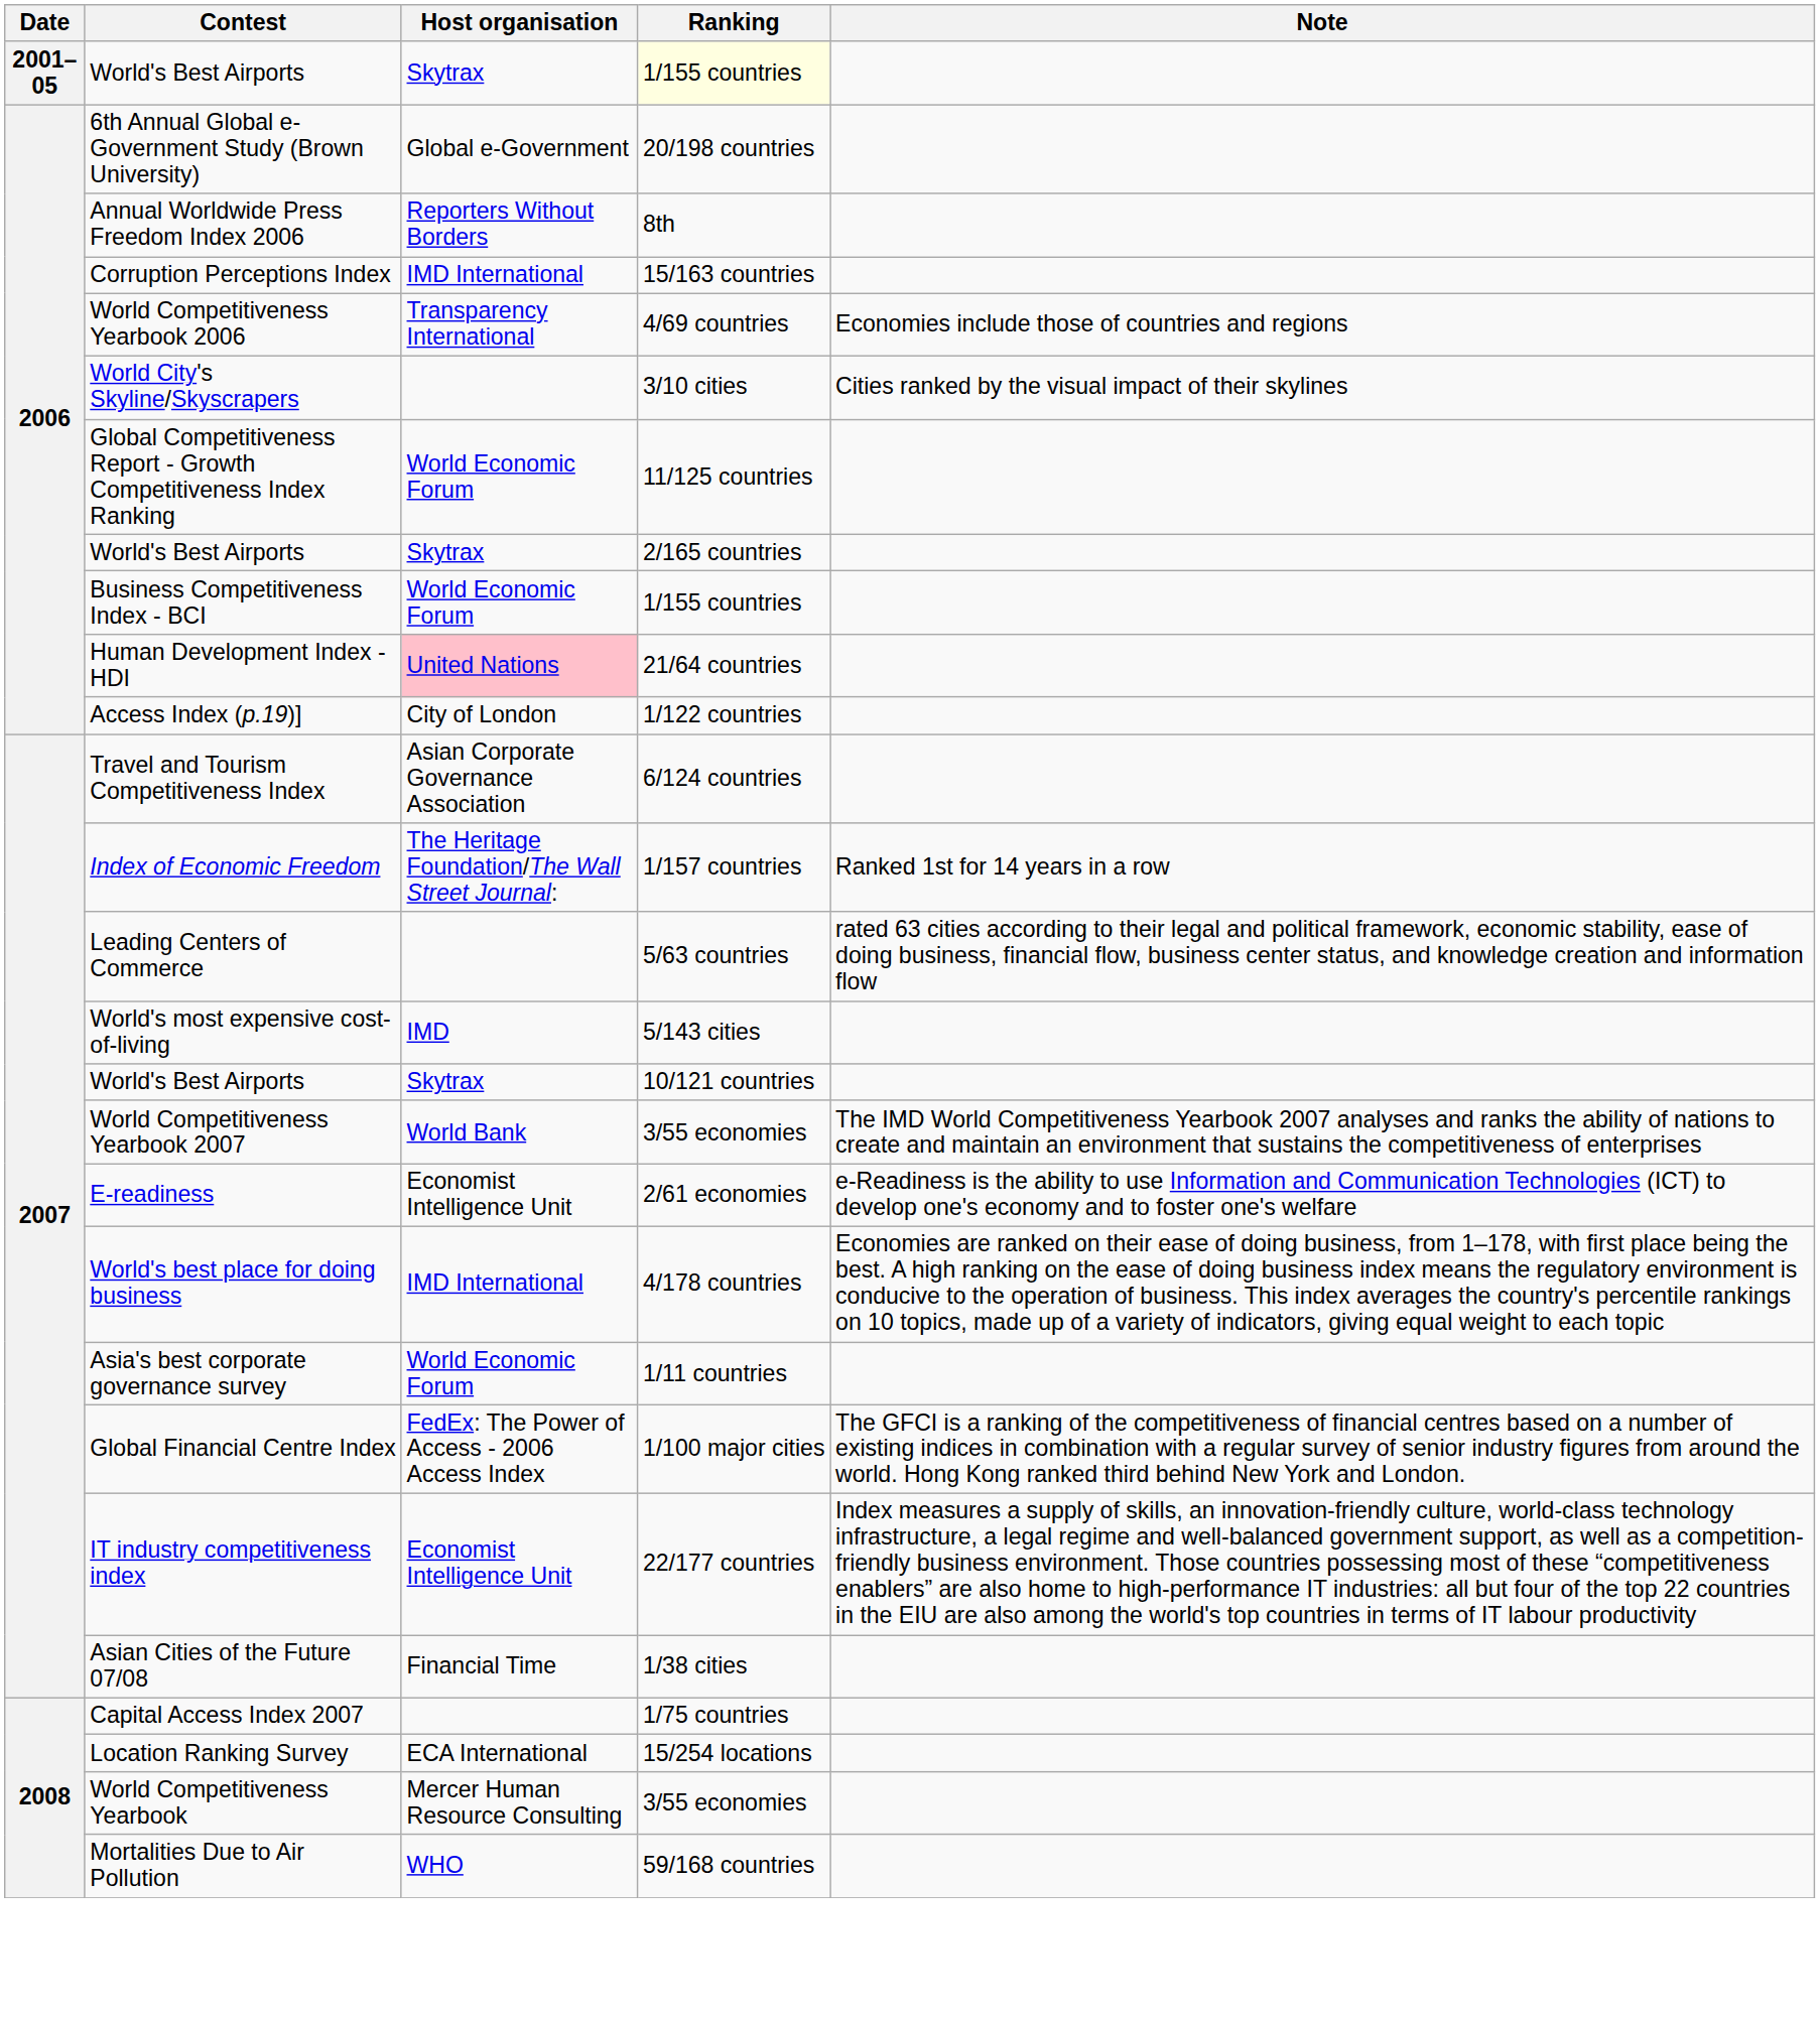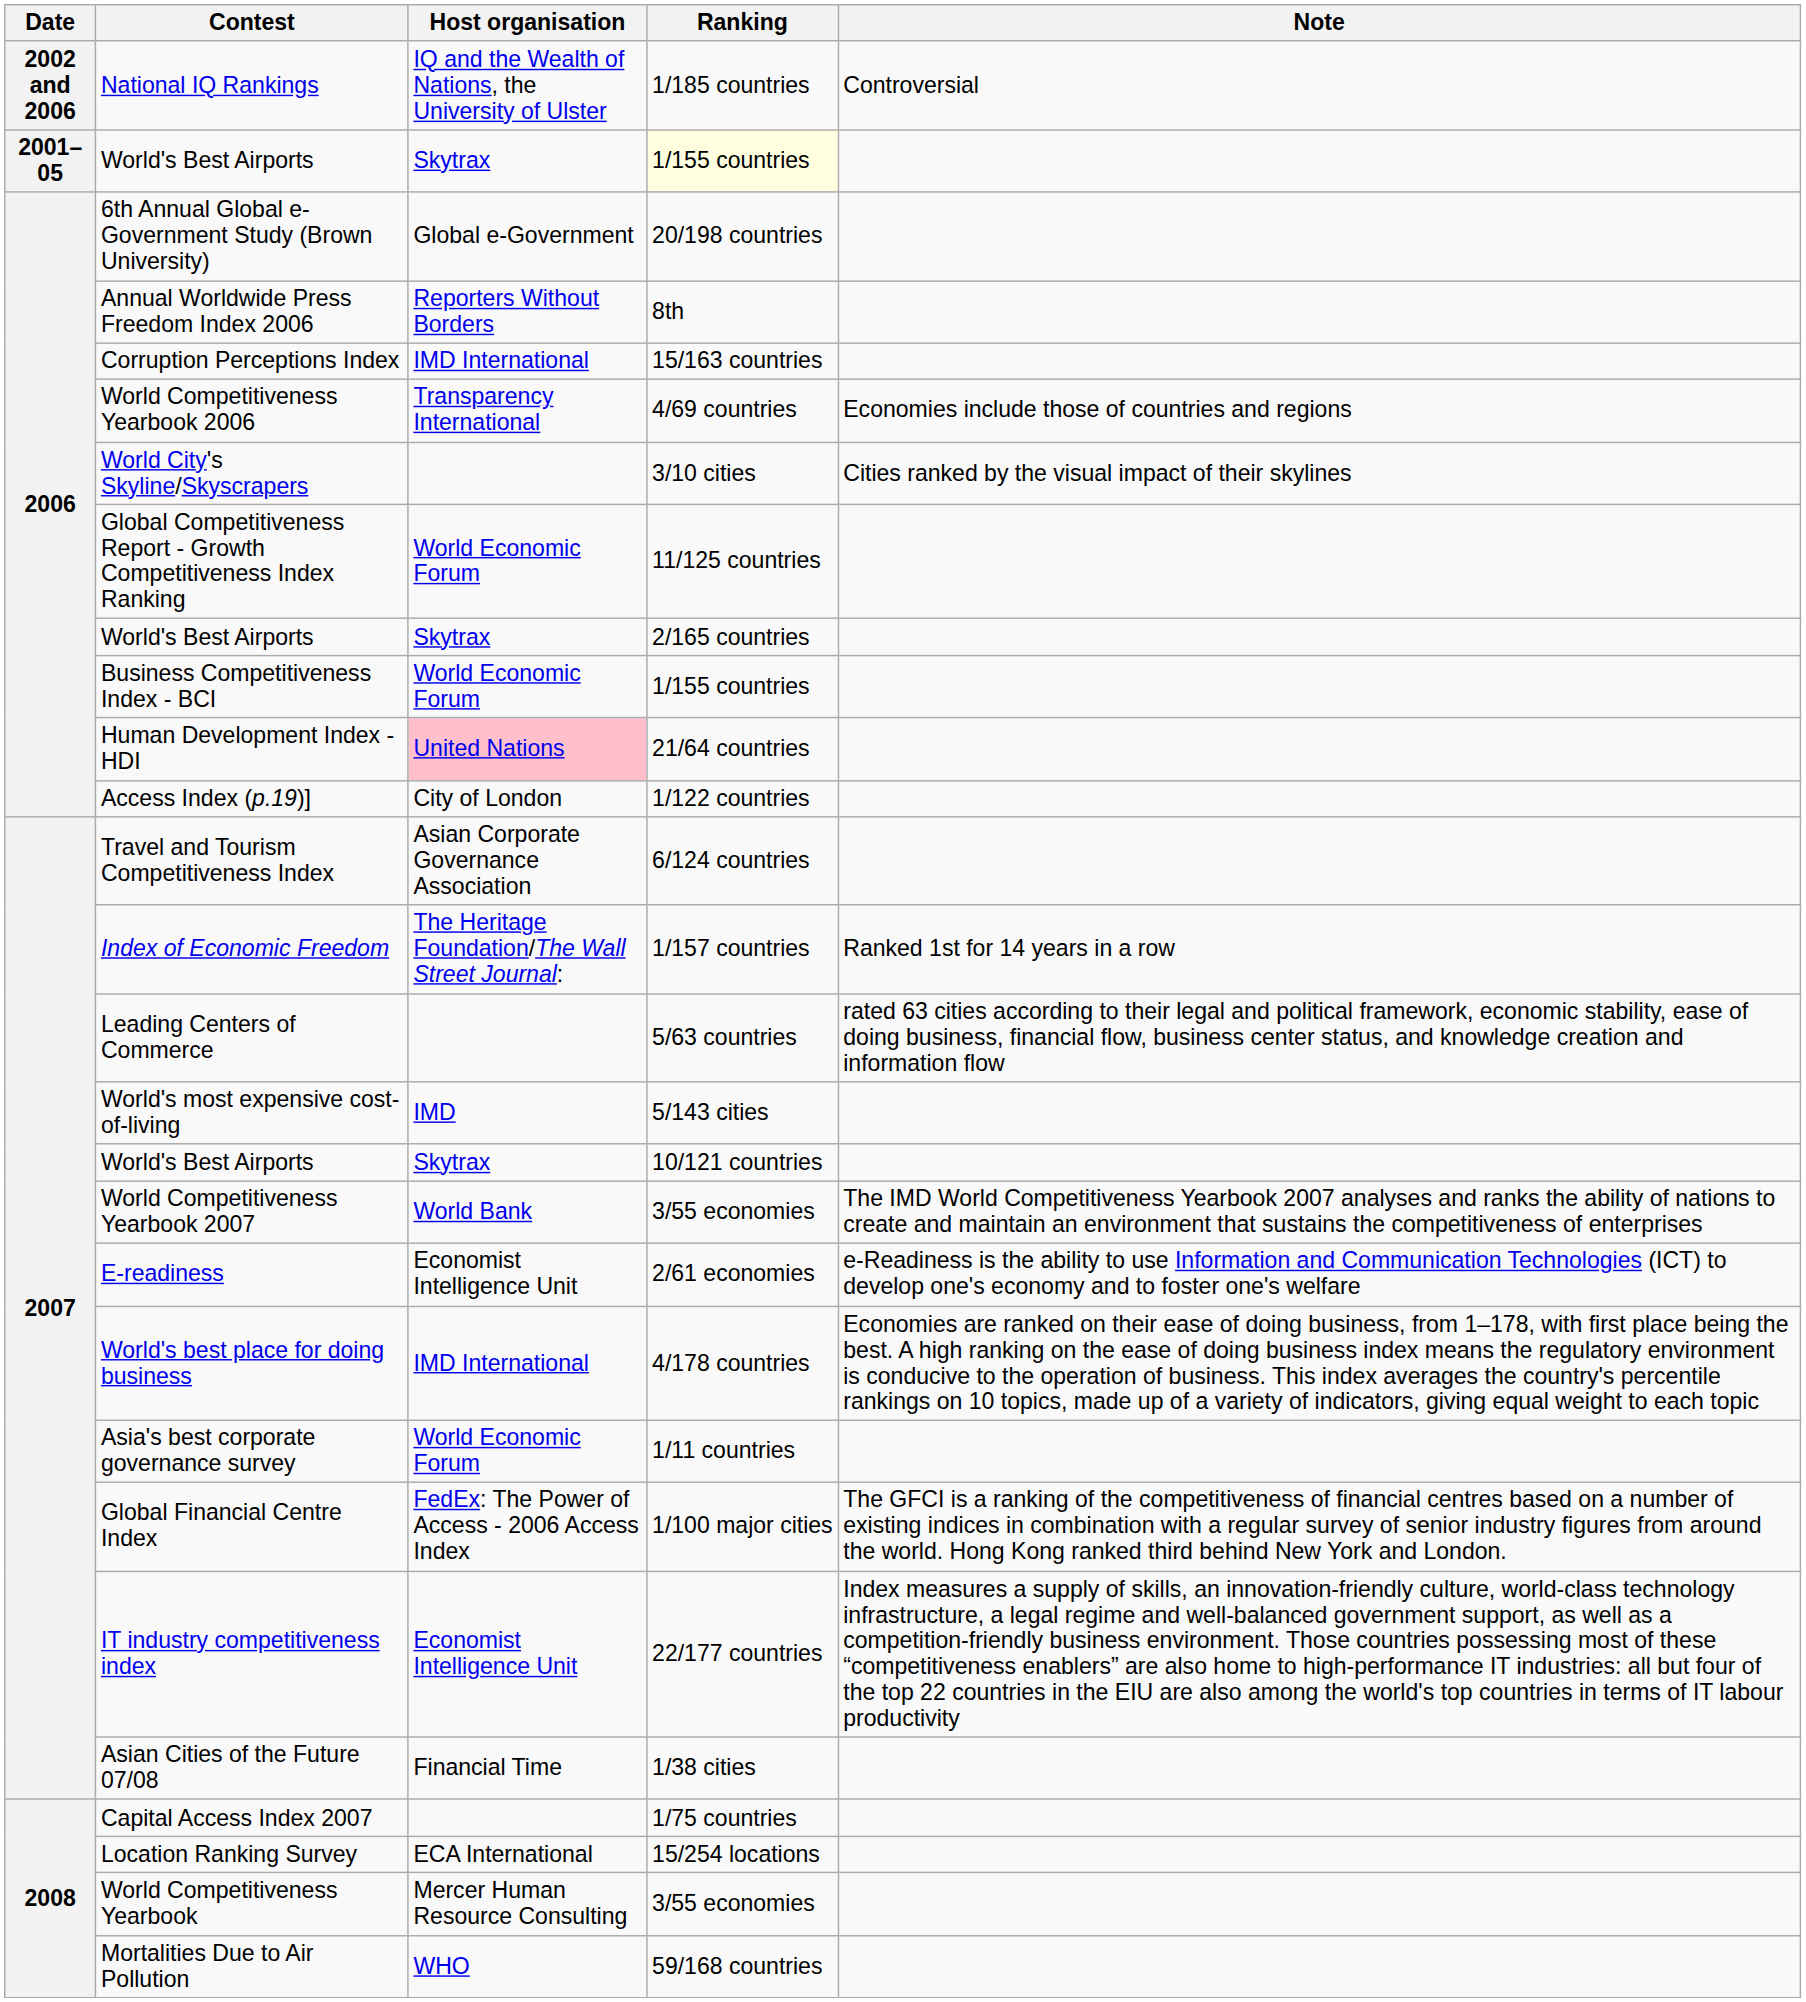 <table class="wikitable">
 <tr>
 <th>Date</th>
 <th>Contest</th>
 <th>Host organisation</th>
 <th>Ranking</th>
 <th>Note</th>
+</tr>
+<tr>
+<th>2002 and 2006</th>
+<td><a href='#'>National IQ Rankings</a></td>
+<td><a href='#'>IQ and the Wealth of Nations</a>, the <a href='#'>University of Ulster</a></td>
+<td>1/185 countries</td>
+<td>Controversial</td>
 </tr>
 <tr>
 <th>2001–05</th>
 <td>World's Best Airports </td>
 <td><a href='#'>Skytrax</a></td>
 <td style="background: lightyellow;">1/155 countries</td>
 <td></td>
 </tr>
 <tr>
 <th rowspan="10">2006</th>
 <td>6th Annual Global e-Government Study (Brown University)</td>
 <td>Global e-Government</td>
 <td>20/198 countries</td>
 <td></td>
 </tr>
 <tr>
 <td>Annual Worldwide Press Freedom Index 2006</td>
 <td><a href='#'>Reporters Without Borders</a></td>
 <td>8th</td>
 <td></td>
 </tr>
 <tr>
 <td>Corruption Perceptions Index</td>
 <td><a href='#'>IMD International</a></td>
 <td>15/163 countries</td>
 <td></td>
 </tr>
 <tr>
 <td>World Competitiveness Yearbook 2006</td>
 <td><a href='#'>Transparency International</a></td>
 <td>4/69 countries</td>
 <td>Economies include those of countries and regions</td>
 </tr>
 <tr>
 <td><a href='#'>World City</a>'s <a href='#'>Skyline</a>/<a href='#'>Skyscrapers</a></td>
 <td></td>
 <td>3/10 cities</td>
 <td>Cities ranked by the visual impact of their skylines</td>
 </tr>
 <tr>
 <td>Global Competitiveness Report - Growth Competitiveness Index Ranking</td>
 <td><a href='#'>World Economic Forum</a></td>
 <td>11/125 countries</td>
 <td></td>
 </tr>
 <tr>
 <td>World's Best Airports</td>
 <td><a href='#'>Skytrax</a></td>
 <td>2/165 countries</td>
 <td></td>
 </tr>
 <tr>
 <td>Business Competitiveness Index - BCI </td>
 <td><a href='#'>World Economic Forum</a></td>
 <td>1/155 countries</td>
 <td></td>
 </tr>
 <tr>
 <td>Human Development Index - HDI </td>
 <td style="background: pink;"><a href='#'>United Nations</a></td>
 <td>21/64 countries</td>
 <td></td>
 </tr>
 <tr>
 <td>Access Index (<em>p.19</em>)]</td>
 <td>City of London</td>
 <td>1/122 countries</td>
 <td></td>
 </tr>
 <tr>
 <th rowspan="12">2007</th>
 <td>Travel and Tourism Competitiveness Index</td>
 <td>Asian Corporate Governance Association</td>
 <td>6/124 countries</td>
 <td></td>
 </tr>
 <tr>
 <td><em><a href='#'>Index of Economic Freedom</a></em></td>
 <td><a href='#'>The Heritage Foundation</a>/<em><a href='#'>The Wall Street Journal</a></em>: </td>
 <td>1/157 countries</td>
 <td>Ranked 1st for 14 years in a row</td>
 </tr>
 <tr>
 <td>Leading Centers of Commerce</td>
 <td></td>
 <td>5/63 countries</td>
 <td>rated 63 cities according to their legal and political framework, economic stability, ease of doing business, financial flow, business center status, and knowledge creation and information flow</td>
 </tr>
 <tr>
 <td>World's most expensive cost-of-living</td>
 <td><a href='#'>IMD</a></td>
 <td>5/143 cities</td>
 <td></td>
 </tr>
 <tr>
 <td>World's Best Airports</td>
 <td><a href='#'>Skytrax</a></td>
 <td>10/121 countries</td>
 <td></td>
 </tr>
 <tr>
 <td>World Competitiveness Yearbook 2007</td>
 <td><a href='#'>World Bank</a></td>
 <td>3/55 economies</td>
 <td>The IMD World Competitiveness Yearbook 2007 analyses and ranks the ability of nations to create and maintain an environment that sustains the competitiveness of enterprises</td>
 </tr>
 <tr>
 <td><a href='#'>E-readiness</a></td>
 <td>Economist Intelligence Unit</td>
 <td>2/61 economies</td>
 <td>e-Readiness is the ability to use <a href='#'>Information and Communication Technologies</a> (ICT) to develop one's economy and to foster one's welfare</td>
 </tr>
 <tr>
 <td><a href='#'>World's best place for doing business</a></td>
 <td><a href='#'>IMD International</a></td>
 <td>4/178  countries</td>
 <td>Economies are ranked on their ease of doing business, from 1–178, with first place being the best. A high ranking on the ease of doing business index means the regulatory environment is conducive to the operation of business. This index averages the country's percentile rankings on 10 topics, made up of a variety of indicators, giving equal weight to each topic</td>
 </tr>
 <tr>
 <td>Asia's best corporate governance survey</td>
 <td><a href='#'>World Economic Forum</a></td>
 <td>1/11 countries</td>
 <td></td>
 </tr>
 <tr>
 <td>Global Financial Centre Index</td>
 <td><a href='#'>FedEx</a>: The Power of Access - 2006 Access Index</td>
 <td style="white-space:nowrap;">1/100 major cities</td>
 <td>The GFCI is a ranking of the competitiveness of financial centres based on a number of existing indices in combination with a regular survey of senior industry figures from around the world. Hong Kong ranked third behind New York and London.</td>
 </tr>
 <tr>
 <td><a href='#'>IT industry competitiveness index</a></td>
 <td><a href='#'>Economist Intelligence Unit</a></td>
 <td>22/177 countries</td>
 <td>Index measures a supply of skills, an innovation-friendly culture, world-class technology infrastructure, a legal regime and well-balanced government support, as well as a competition-friendly business environment. Those countries possessing most of these “competitiveness enablers” are also home to high-performance IT industries: all but four of the top 22 countries in the EIU are also among the world's top countries in terms of IT labour productivity</td>
 </tr>
 <tr>
 <td>Asian Cities of the Future 07/08</td>
 <td>Financial Time</td>
 <td>1/38 cities</td>
 <td></td>
 </tr>
 <tr>
 <th rowspan="5">2008</th>
 <td>Capital Access Index 2007</td>
 <td></td>
 <td>1/75 countries</td>
 </tr>
 <tr>
 <td>Location Ranking Survey</td>
 <td>ECA International</td>
 <td>15/254 locations</td>
 <td></td>
 </tr>
 <tr>
 <td>World Competitiveness Yearbook</td>
 <td>Mercer Human Resource Consulting</td>
 <td>3/55 economies</td>
 <td></td>
 </tr>
 <tr>
 <td>Mortalities Due to Air Pollution</td>
 <td><a href='#'>WHO</a></td>
 <td>59/168 countries</td>
 <td></td>
 </tr>
 </table>
